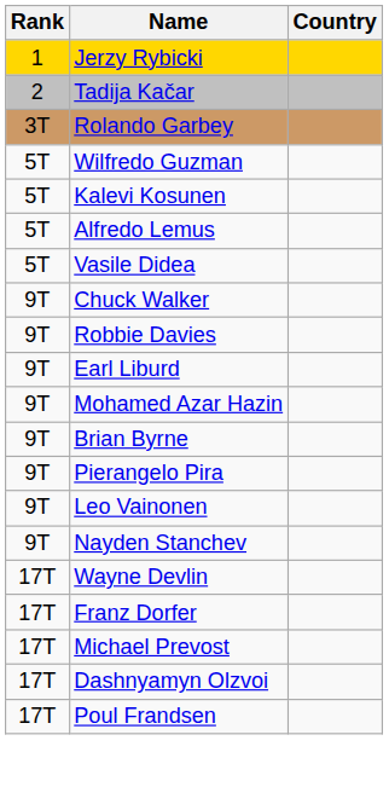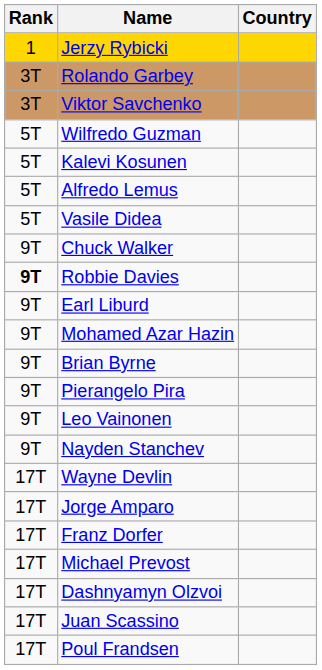 <table class="wikitable sortable" style="text-align:center">
 <tr>
 <th>Rank</th>
 <th>Name</th>
 <th>Country</th>
 </tr>
 <tr bgcolor=gold>
 <td>1</td>
 <td align="left"><a href='#'>Jerzy Rybicki</a></td>
 <td align="left"></td>
 </tr>
-<tr bgcolor=silver>
-<td>2</td>
-<td align="left"><a href='#'>Tadija Kačar</a></td>
+<tr bgcolor=#CC9966>
+<td>3T</td>
+<td align="left"><a href='#'>Rolando Garbey</a></td>
 <td align="left"></td>
 </tr>
 <tr bgcolor=#CC9966>
 <td>3T</td>
-<td align="left"><a href='#'>Rolando Garbey</a></td>
+<td align="left"><a href='#'>Viktor Savchenko</a></td>
 <td align="left"></td>
 </tr>
 <tr>
 <td>5T</td>
 <td align="left"><a href='#'>Wilfredo Guzman</a></td>
 <td align="left"></td>
 </tr>
 <tr>
 <td>5T</td>
 <td align="left"><a href='#'>Kalevi Kosunen</a></td>
 <td align="left"></td>
 </tr>
 <tr>
 <td>5T</td>
 <td align="left"><a href='#'>Alfredo Lemus</a></td>
 <td align="left"></td>
 </tr>
 <tr>
 <td>5T</td>
 <td align="left"><a href='#'>Vasile Didea</a></td>
 <td align="left"></td>
 </tr>
 <tr>
 <td>9T</td>
 <td align="left"><a href='#'>Chuck Walker</a></td>
 <td align="left"></td>
 </tr>
 <tr>
-<td>9T</td>
+<td><strong>9T</strong></td>
 <td align="left"><a href='#'>Robbie Davies</a></td>
 <td align="left"></td>
 </tr>
 <tr>
 <td>9T</td>
 <td align="left"><a href='#'>Earl Liburd</a></td>
 <td align="left"></td>
 </tr>
 <tr>
 <td>9T</td>
 <td align="left"><a href='#'>Mohamed Azar Hazin</a></td>
 <td align="left"></td>
 </tr>
 <tr>
 <td>9T</td>
 <td align="left"><a href='#'>Brian Byrne</a></td>
 <td align="left"></td>
 </tr>
 <tr>
 <td>9T</td>
 <td align="left"><a href='#'>Pierangelo Pira</a></td>
 <td align="left"></td>
 </tr>
 <tr>
 <td>9T</td>
 <td align="left"><a href='#'>Leo Vainonen</a></td>
 <td align="left"></td>
 </tr>
 <tr>
 <td>9T</td>
 <td align="left"><a href='#'>Nayden Stanchev</a></td>
 <td align="left"></td>
 </tr>
 <tr>
 <td>17T</td>
 <td align="left"><a href='#'>Wayne Devlin</a></td>
 <td align="left"></td>
 </tr>
 <tr>
 <td>17T</td>
+<td align="left"><a href='#'>Jorge Amparo</a></td>
+<td align="left"></td>
+</tr>
+<tr>
+<td>17T</td>
 <td align="left"><a href='#'>Franz Dorfer</a></td>
 <td align="left"></td>
 </tr>
 <tr>
 <td>17T</td>
 <td align="left"><a href='#'>Michael Prevost</a></td>
 <td align="left"></td>
 </tr>
 <tr>
 <td>17T</td>
 <td align="left"><a href='#'>Dashnyamyn Olzvoi</a></td>
 <td align="left"></td>
 </tr>
 <tr>
 <td>17T</td>
+<td align="left"><a href='#'>Juan Scassino</a></td>
+<td align="left"></td>
+</tr>
+<tr>
+<td>17T</td>
 <td align="left"><a href='#'>Poul Frandsen</a></td>
 <td align="left"></td>
 </tr>
 </table>
